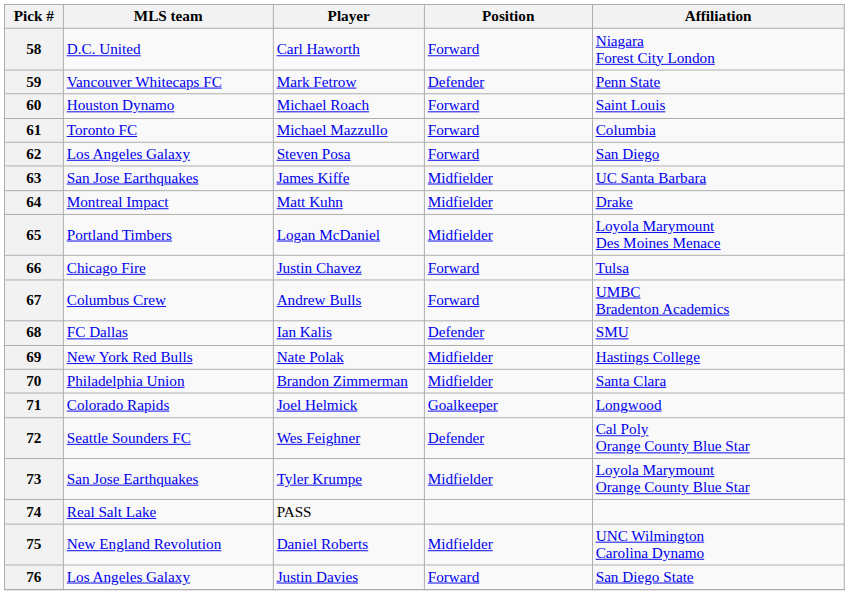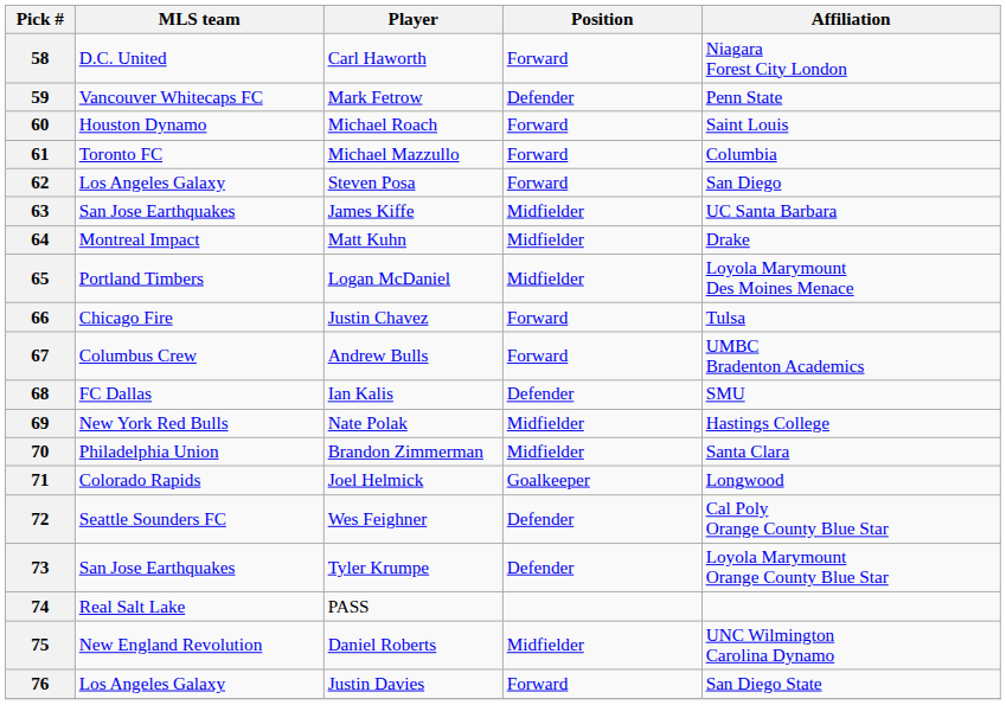 <table class="wikitable sortable" style="width:70%">
 <tr>
 <th width=7%>Pick #</th>
 <th width=25%>MLS team</th>
 <th width=18%>Player</th>
 <th width=20%>Position</th>
 <th>Affiliation</th>
 </tr>
 <tr>
 <th>58</th>
 <td><a href='#'>D.C. United</a></td>
 <td> <a href='#'>Carl Haworth</a></td>
 <td><a href='#'>Forward</a></td>
 <td><a href='#'>Niagara</a><br><a href='#'>Forest City London</a></td>
 </tr>
 <tr>
 <th>59</th>
 <td><a href='#'>Vancouver Whitecaps FC</a></td>
 <td> <a href='#'>Mark Fetrow</a></td>
 <td><a href='#'>Defender</a></td>
 <td><a href='#'>Penn State</a></td>
 </tr>
 <tr>
 <th>60</th>
 <td><a href='#'>Houston Dynamo</a></td>
 <td> <a href='#'>Michael Roach</a></td>
 <td><a href='#'>Forward</a></td>
 <td><a href='#'>Saint Louis</a></td>
 </tr>
 <tr>
 <th>61</th>
 <td><a href='#'>Toronto FC</a></td>
 <td> <a href='#'>Michael Mazzullo</a></td>
 <td><a href='#'>Forward</a></td>
 <td><a href='#'>Columbia</a></td>
 </tr>
 <tr>
 <th>62</th>
 <td><a href='#'>Los Angeles Galaxy</a></td>
 <td> <a href='#'>Steven Posa</a></td>
 <td><a href='#'>Forward</a></td>
 <td><a href='#'>San Diego</a></td>
 </tr>
 <tr>
 <th>63</th>
 <td><a href='#'>San Jose Earthquakes</a></td>
 <td> <a href='#'>James Kiffe</a></td>
 <td><a href='#'>Midfielder</a></td>
 <td><a href='#'>UC Santa Barbara</a></td>
 </tr>
 <tr>
 <th>64</th>
 <td><a href='#'>Montreal Impact</a></td>
 <td> <a href='#'>Matt Kuhn</a></td>
 <td><a href='#'>Midfielder</a></td>
 <td><a href='#'>Drake</a></td>
 </tr>
 <tr>
 <th>65</th>
 <td><a href='#'>Portland Timbers</a></td>
 <td> <a href='#'>Logan McDaniel</a></td>
 <td><a href='#'>Midfielder</a></td>
 <td><a href='#'>Loyola Marymount</a><br><a href='#'>Des Moines Menace</a></td>
 </tr>
 <tr>
 <th>66</th>
 <td><a href='#'>Chicago Fire</a></td>
 <td> <a href='#'>Justin Chavez</a></td>
 <td><a href='#'>Forward</a></td>
 <td><a href='#'>Tulsa</a></td>
 </tr>
 <tr>
 <th>67</th>
 <td><a href='#'>Columbus Crew</a></td>
 <td> <a href='#'>Andrew Bulls</a></td>
 <td><a href='#'>Forward</a></td>
 <td><a href='#'>UMBC</a><br><a href='#'>Bradenton Academics</a></td>
 </tr>
 <tr>
 <th>68</th>
 <td><a href='#'>FC Dallas</a></td>
 <td> <a href='#'>Ian Kalis</a></td>
 <td><a href='#'>Defender</a></td>
 <td><a href='#'>SMU</a></td>
 </tr>
 <tr>
 <th>69</th>
 <td><a href='#'>New York Red Bulls</a></td>
 <td> <a href='#'>Nate Polak</a></td>
 <td><a href='#'>Midfielder</a></td>
 <td><a href='#'>Hastings College</a></td>
 </tr>
 <tr>
 <th>70</th>
 <td><a href='#'>Philadelphia Union</a></td>
 <td> <a href='#'>Brandon Zimmerman</a></td>
 <td><a href='#'>Midfielder</a></td>
 <td><a href='#'>Santa Clara</a></td>
 </tr>
 <tr>
 <th>71</th>
 <td><a href='#'>Colorado Rapids</a></td>
 <td> <a href='#'>Joel Helmick</a></td>
 <td><a href='#'>Goalkeeper</a></td>
 <td><a href='#'>Longwood</a></td>
 </tr>
 <tr>
 <th>72</th>
 <td><a href='#'>Seattle Sounders FC</a></td>
 <td> <a href='#'>Wes Feighner</a></td>
 <td><a href='#'>Defender</a></td>
 <td><a href='#'>Cal Poly</a><br><a href='#'>Orange County Blue Star</a></td>
 </tr>
 <tr>
 <th>73</th>
 <td><a href='#'>San Jose Earthquakes</a></td>
 <td> <a href='#'>Tyler Krumpe</a></td>
-<td><a href='#'>Midfielder</a></td>
+<td><a href='#'>Defender</a></td>
 <td><a href='#'>Loyola Marymount</a><br><a href='#'>Orange County Blue Star</a></td>
 </tr>
 <tr>
 <th>74</th>
 <td><a href='#'>Real Salt Lake</a></td>
 <td>PASS</td>
 <td></td>
 <td></td>
 </tr>
 <tr>
 <th>75</th>
 <td><a href='#'>New England Revolution</a></td>
 <td> <a href='#'>Daniel Roberts</a></td>
 <td><a href='#'>Midfielder</a></td>
 <td><a href='#'>UNC Wilmington</a><br><a href='#'>Carolina Dynamo</a></td>
 </tr>
 <tr>
 <th>76</th>
 <td><a href='#'>Los Angeles Galaxy</a></td>
 <td> <a href='#'>Justin Davies</a></td>
 <td><a href='#'>Forward</a></td>
 <td><a href='#'>San Diego State</a></td>
 </tr>
 <tr>
 </tr>
 </table>
